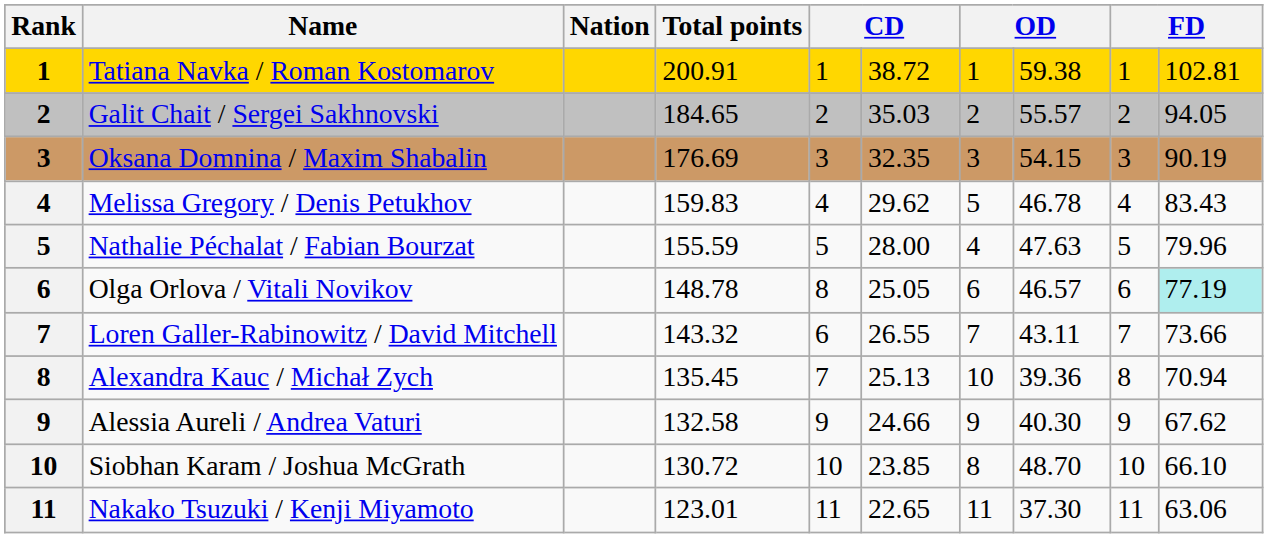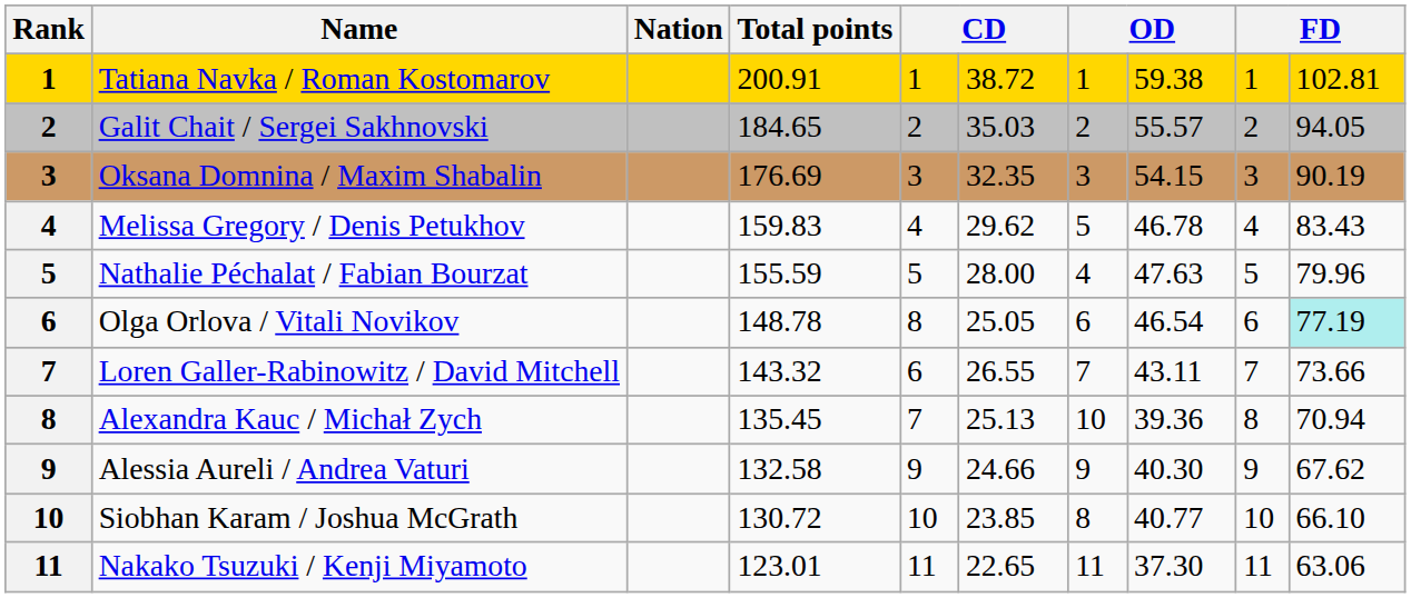 <table class="wikitable">
 <tr>
 <th>Rank</th>
 <th>Name</th>
 <th>Nation</th>
 <th>Total points</th>
 <th colspan="2" width="80px"><a href='#'>CD</a></th>
 <th colspan="2" width="80px"><a href='#'>OD</a></th>
 <th colspan="2" width="80px"><a href='#'>FD</a></th>
 </tr>
 <tr bgcolor="gold">
 <td align="center"><strong>1</strong></td>
 <td><a href='#'>Tatiana Navka</a> / <a href='#'>Roman Kostomarov</a></td>
 <td></td>
 <td>200.91</td>
 <td>1</td>
 <td>38.72</td>
 <td>1</td>
 <td>59.38</td>
 <td>1</td>
 <td>102.81</td>
 </tr>
 <tr bgcolor="silver">
 <td align="center"><strong>2</strong></td>
 <td><a href='#'>Galit Chait</a> / <a href='#'>Sergei Sakhnovski</a></td>
 <td></td>
 <td>184.65</td>
 <td>2</td>
 <td>35.03</td>
 <td>2</td>
 <td>55.57</td>
 <td>2</td>
 <td>94.05</td>
 </tr>
 <tr bgcolor="cc9966">
 <td align="center"><strong>3</strong></td>
 <td><a href='#'>Oksana Domnina</a> / <a href='#'>Maxim Shabalin</a></td>
 <td></td>
 <td>176.69</td>
 <td>3</td>
 <td>32.35</td>
 <td>3</td>
 <td>54.15</td>
 <td>3</td>
 <td>90.19</td>
 </tr>
 <tr>
 <th>4</th>
 <td><a href='#'>Melissa Gregory</a> / <a href='#'>Denis Petukhov</a></td>
 <td></td>
 <td>159.83</td>
 <td>4</td>
 <td>29.62</td>
 <td>5</td>
 <td>46.78</td>
 <td>4</td>
 <td>83.43</td>
 </tr>
 <tr>
 <th>5</th>
 <td><a href='#'>Nathalie Péchalat</a> / <a href='#'>Fabian Bourzat</a></td>
 <td></td>
 <td>155.59</td>
 <td>5</td>
 <td>28.00</td>
 <td>4</td>
 <td>47.63</td>
 <td>5</td>
 <td>79.96</td>
 </tr>
 <tr>
 <th>6</th>
 <td>Olga Orlova / <a href='#'>Vitali Novikov</a></td>
 <td></td>
 <td>148.78</td>
 <td>8</td>
 <td>25.05</td>
 <td>6</td>
-<td>46.57</td>
+<td>46.54</td>
 <td>6</td>
 <td style="background: paleturquoise;">77.19</td>
 </tr>
 <tr>
 <th>7</th>
 <td><a href='#'>Loren Galler-Rabinowitz</a> / <a href='#'>David Mitchell</a></td>
 <td></td>
 <td>143.32</td>
 <td>6</td>
 <td>26.55</td>
 <td>7</td>
 <td>43.11</td>
 <td>7</td>
 <td>73.66</td>
 </tr>
 <tr>
 <th>8</th>
 <td><a href='#'>Alexandra Kauc</a> / <a href='#'>Michał Zych</a></td>
 <td></td>
 <td>135.45</td>
 <td>7</td>
 <td>25.13</td>
 <td>10</td>
 <td>39.36</td>
 <td>8</td>
 <td>70.94</td>
 </tr>
 <tr>
 <th>9</th>
 <td>Alessia Aureli / <a href='#'>Andrea Vaturi</a></td>
 <td></td>
 <td>132.58</td>
 <td>9</td>
 <td>24.66</td>
 <td>9</td>
 <td>40.30</td>
 <td>9</td>
 <td>67.62</td>
 </tr>
 <tr>
 <th>10</th>
 <td>Siobhan Karam / Joshua McGrath</td>
 <td></td>
 <td>130.72</td>
 <td>10</td>
 <td>23.85</td>
 <td>8</td>
-<td>48.70</td>
+<td>40.77</td>
 <td>10</td>
 <td>66.10</td>
 </tr>
 <tr>
 <th>11</th>
 <td><a href='#'>Nakako Tsuzuki</a> / <a href='#'>Kenji Miyamoto</a></td>
 <td></td>
 <td>123.01</td>
 <td>11</td>
 <td>22.65</td>
 <td>11</td>
 <td>37.30</td>
 <td>11</td>
 <td>63.06</td>
 </tr>
 </table>
